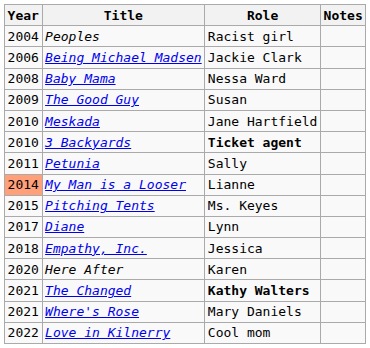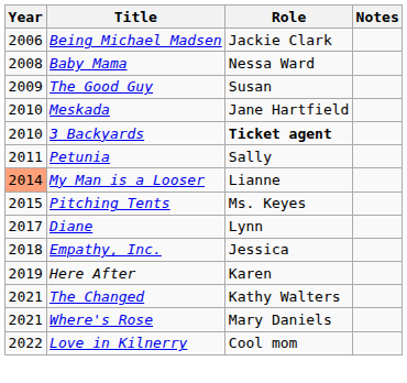 <table class="wikitable">
 <tr>
 <th>Year</th>
 <th>Title</th>
 <th>Role</th>
 <th>Notes</th>
-</tr>
-<tr>
-<td>2004</td>
-<td><em>Peoples</em></td>
-<td>Racist girl</td>
-<td></td>
 </tr>
 <tr>
 <td>2006</td>
 <td><em><a href='#'>Being Michael Madsen</a></em></td>
 <td>Jackie Clark</td>
 <td></td>
 </tr>
 <tr>
 <td>2008</td>
 <td><a href='#'><em>Baby Mama</em></a></td>
 <td>Nessa Ward</td>
 <td></td>
 </tr>
 <tr>
 <td>2009</td>
 <td><a href='#'><em>The Good Guy</em></a></td>
 <td>Susan</td>
 <td></td>
 </tr>
 <tr>
 <td>2010</td>
 <td><em><a href='#'>Meskada</a></em></td>
 <td>Jane Hartfield</td>
 <td></td>
 </tr>
 <tr>
 <td>2010</td>
 <td><em><a href='#'>3 Backyards</a></em></td>
 <td><strong>Ticket agent</strong></td>
 <td></td>
 </tr>
 <tr>
 <td>2011</td>
 <td><a href='#'><em>Petunia</em></a></td>
 <td>Sally</td>
 <td></td>
 </tr>
 <tr>
 <td style="background: lightsalmon;">2014</td>
 <td><a href='#'><em>My Man is a Looser</em></a></td>
 <td>Lianne</td>
 <td></td>
 </tr>
 <tr>
 <td>2015</td>
 <td><em><a href='#'>Pitching Tents</a></em></td>
 <td>Ms. Keyes</td>
 <td></td>
 </tr>
 <tr>
 <td>2017</td>
 <td><em><a href='#'>Diane</a></em></td>
 <td>Lynn</td>
 <td></td>
 </tr>
 <tr>
 <td>2018</td>
 <td><em><a href='#'>Empathy, Inc.</a></em></td>
 <td>Jessica</td>
 <td></td>
 </tr>
 <tr>
-<td>2020</td>
+<td>2019</td>
 <td><em>Here After</em></td>
 <td>Karen</td>
 <td></td>
 </tr>
 <tr>
 <td>2021</td>
 <td><em><a href='#'>The Changed</a></em></td>
-<td><strong>Kathy Walters</strong></td>
+<td>Kathy Walters</td>
 <td></td>
 </tr>
 <tr>
 <td>2021</td>
 <td><em><a href='#'>Where's Rose</a></em></td>
 <td>Mary Daniels</td>
 <td></td>
 </tr>
 <tr>
 <td>2022</td>
 <td><em><a href='#'>Love in Kilnerry</a></em></td>
 <td>Cool mom</td>
 <td></td>
 </tr>
 </table>
